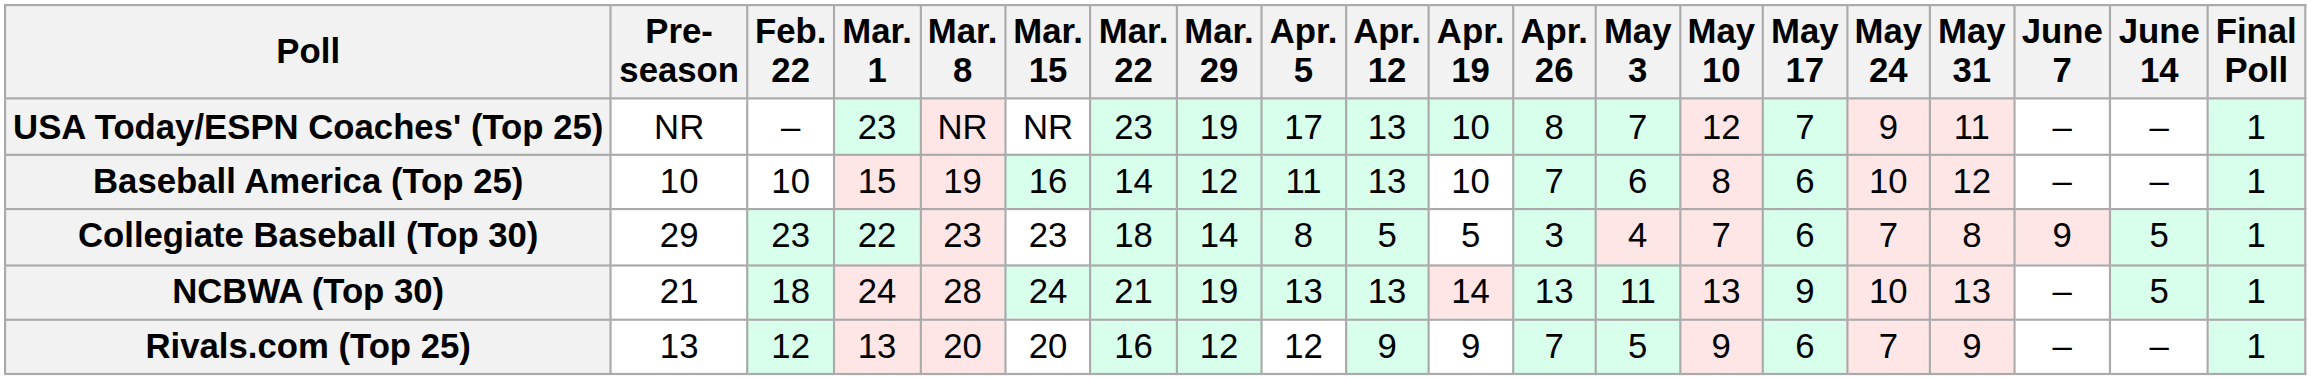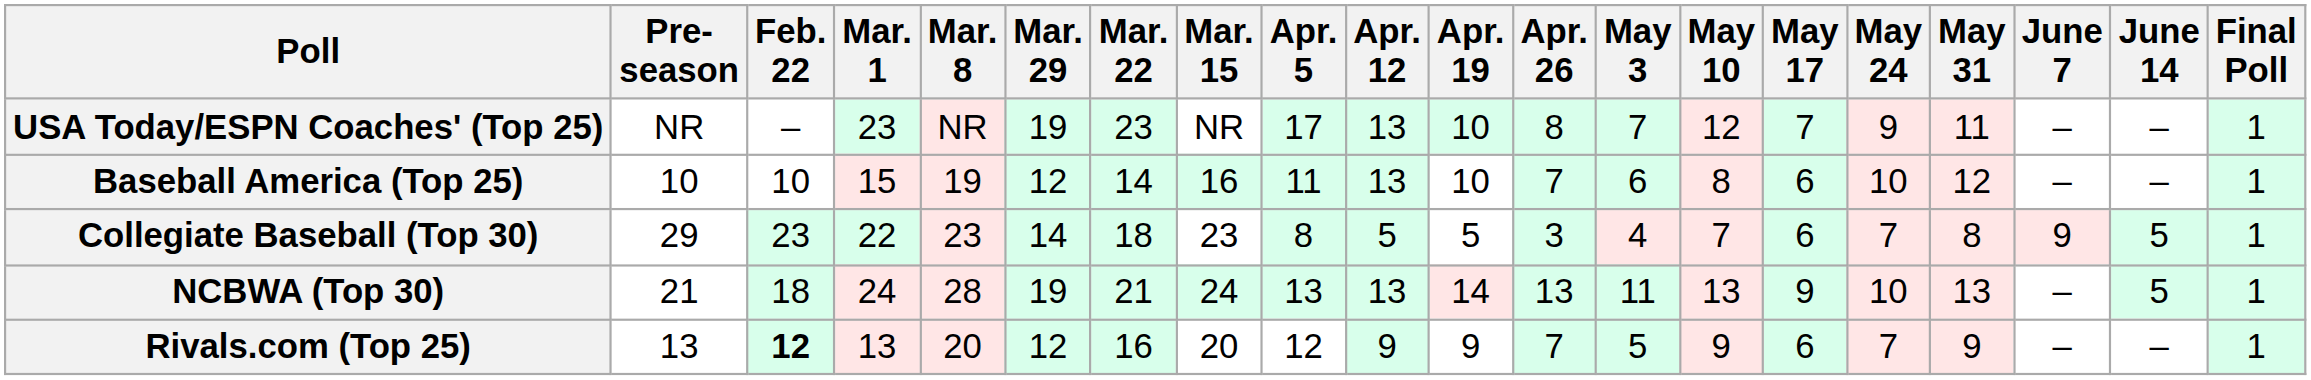 <table class="wikitable" style="white-space:nowrap;">
 <tr>
 <th>Poll</th>
 <th>Pre-<br>season</th>
 <th>Feb.<br>22</th>
 <th>Mar.<br>1</th>
 <th>Mar.<br>8</th>
+<th>Mar.<br>29</th>
+<th>Mar.<br>22</th>
 <th>Mar.<br>15</th>
-<th>Mar.<br>22</th>
-<th>Mar.<br>29</th>
 <th>Apr.<br>5</th>
 <th>Apr.<br>12</th>
 <th>Apr.<br>19</th>
 <th>Apr.<br>26</th>
 <th>May<br>3</th>
 <th>May<br>10</th>
 <th>May<br>17</th>
 <th>May<br>24</th>
 <th>May<br>31</th>
 <th>June<br>7</th>
 <th>June<br>14</th>
 <th>Final<br>Poll</th>
 </tr>
 <tr style="text-align:center;">
 <th>USA Today/ESPN Coaches' (Top 25)</th>
 <td style="background:#FFF;">NR</td>
 <td style="background:#FFF;">–</td>
 <td style="background:#D8FFEB;">23</td>
 <td style="background:#FFE6E6;">NR</td>
+<td style="background:#D8FFEB;">19</td>
+<td style="background:#D8FFEB;">23</td>
 <td style="background:#FFF;">NR</td>
-<td style="background:#D8FFEB;">23</td>
-<td style="background:#D8FFEB;">19</td>
 <td style="background:#D8FFEB;">17</td>
 <td style="background:#D8FFEB;">13</td>
 <td style="background:#D8FFEB;">10</td>
 <td style="background:#D8FFEB;">8</td>
 <td style="background:#D8FFEB;">7</td>
 <td style="background:#FFE6E6;">12</td>
 <td style="background:#D8FFEB;">7</td>
 <td style="background:#FFE6E6;">9</td>
 <td style="background:#FFE6E6;">11</td>
 <td style="background:#FFF;">–</td>
 <td style="background:#FFF;">–</td>
 <td style="background:#D8FFEB;">1</td>
 </tr>
 <tr style="text-align:center;">
 <th>Baseball America (Top 25)</th>
 <td style="background:#FFF;">10</td>
 <td style="background:#FFF;">10</td>
 <td style="background:#FFE6E6;">15</td>
 <td style="background:#FFE6E6;">19</td>
+<td style="background:#D8FFEB;">12</td>
+<td style="background:#D8FFEB;">14</td>
 <td style="background:#D8FFEB;">16</td>
-<td style="background:#D8FFEB;">14</td>
-<td style="background:#D8FFEB;">12</td>
 <td style="background:#D8FFEB;">11</td>
 <td style="background:#D8FFEB;">13</td>
 <td style="background:#FFF;">10</td>
 <td style="background:#D8FFEB;">7</td>
 <td style="background:#D8FFEB;">6</td>
 <td style="background:#FFE6E6;">8</td>
 <td style="background:#D8FFEB;">6</td>
 <td style="background:#FFE6E6;">10</td>
 <td style="background:#FFE6E6;">12</td>
 <td style="background:#FFF;">–</td>
 <td style="background:#FFF;">–</td>
 <td style="background:#D8FFEB;">1</td>
 </tr>
 <tr style="text-align:center;">
 <th>Collegiate Baseball (Top 30)</th>
 <td style="background:#FFF;">29</td>
 <td style="background:#D8FFEB;">23</td>
 <td style="background:#D8FFEB;">22</td>
 <td style="background:#FFE6E6;">23</td>
+<td style="background:#D8FFEB;">14</td>
+<td style="background:#D8FFEB;">18</td>
 <td style="background:#FFF;">23</td>
-<td style="background:#D8FFEB;">18</td>
-<td style="background:#D8FFEB;">14</td>
 <td style="background:#D8FFEB;">8</td>
 <td style="background:#D8FFEB;">5</td>
 <td style="background:#FFF;">5</td>
 <td style="background:#D8FFEB;">3</td>
 <td style="background:#FFE6E6;">4</td>
 <td style="background:#FFE6E6;">7</td>
 <td style="background:#D8FFEB;">6</td>
 <td style="background:#FFE6E6;">7</td>
 <td style="background:#FFE6E6;">8</td>
 <td style="background:#FFE6E6;">9</td>
 <td style="background:#D8FFEB;">5</td>
 <td style="background:#D8FFEB;">1</td>
 </tr>
 <tr style="text-align:center;">
 <th>NCBWA (Top 30)</th>
 <td style="background:#FFF;">21</td>
 <td style="background:#D8FFEB;">18</td>
 <td style="background:#FFE6E6;">24</td>
 <td style="background:#FFE6E6;">28</td>
+<td style="background:#D8FFEB;">19</td>
+<td style="background:#D8FFEB;">21</td>
 <td style="background:#D8FFEB;">24</td>
-<td style="background:#D8FFEB;">21</td>
-<td style="background:#D8FFEB;">19</td>
 <td style="background:#D8FFEB;">13</td>
 <td style="background:#D8FFEB;">13</td>
 <td style="background:#FFE6E6;">14</td>
 <td style="background:#D8FFEB;">13</td>
 <td style="background:#D8FFEB;">11</td>
 <td style="background:#FFE6E6;">13</td>
 <td style="background:#D8FFEB;">9</td>
 <td style="background:#FFE6E6;">10</td>
 <td style="background:#FFE6E6;">13</td>
 <td style="background:#FFF;">–</td>
 <td style="background:#D8FFEB;">5</td>
 <td style="background:#D8FFEB;">1</td>
 </tr>
 <tr style="text-align:center;">
 <th>Rivals.com (Top 25)</th>
 <td style="background:#FFF;">13</td>
-<td style="background:#D8FFEB;">12</td>
+<td style="background:#D8FFEB;"><strong>12</strong></td>
 <td style="background:#FFE6E6;">13</td>
 <td style="background:#FFE6E6;">20</td>
+<td style="background:#D8FFEB;">12</td>
+<td style="background:#D8FFEB;">16</td>
 <td style="background:#FFF;">20</td>
-<td style="background:#D8FFEB;">16</td>
-<td style="background:#D8FFEB;">12</td>
 <td style="background:#FFF;">12</td>
 <td style="background:#D8FFEB;">9</td>
 <td style="background:#FFF;">9</td>
 <td style="background:#D8FFEB;">7</td>
 <td style="background:#D8FFEB;">5</td>
 <td style="background:#FFE6E6;">9</td>
 <td style="background:#D8FFEB;">6</td>
 <td style="background:#FFE6E6;">7</td>
 <td style="background:#FFE6E6;">9</td>
 <td style="background:#FFF;">–</td>
 <td style="background:#FFF;">–</td>
 <td style="background:#D8FFEB;">1</td>
 </tr>
 </table>
